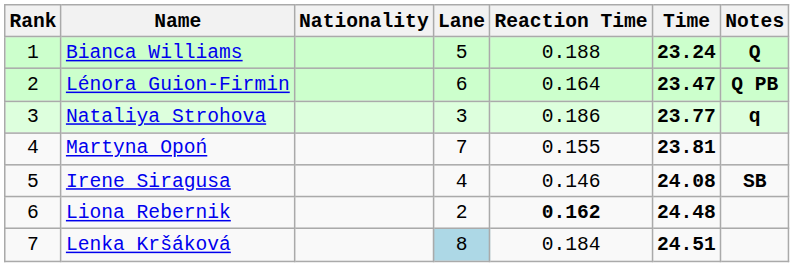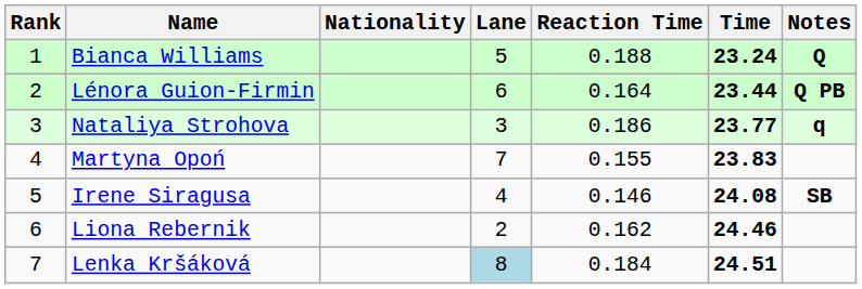 <table class="wikitable sortable" style="text-align:center">
 <tr>
 <th>Rank</th>
 <th>Name</th>
 <th>Nationality</th>
 <th>Lane</th>
 <th>Reaction Time</th>
 <th>Time</th>
 <th>Notes</th>
 </tr>
 <tr bgcolor=ccffcc>
 <td>1</td>
 <td align=left><a href='#'>Bianca Williams</a></td>
 <td align=left></td>
 <td>5</td>
 <td>0.188</td>
 <td><strong>23.24</strong></td>
 <td><strong>Q</strong></td>
 </tr>
 <tr bgcolor=ccffcc>
 <td>2</td>
 <td align=left><a href='#'>Lénora Guion-Firmin</a></td>
 <td align=left></td>
 <td>6</td>
 <td>0.164</td>
-<td><strong>23.47</strong></td>
+<td><strong>23.44</strong></td>
 <td><strong>Q PB</strong></td>
 </tr>
 <tr bgcolor=ddffdd>
 <td>3</td>
 <td align=left><a href='#'>Nataliya Strohova</a></td>
 <td align=left></td>
 <td>3</td>
 <td>0.186</td>
 <td><strong>23.77</strong></td>
 <td><strong>q</strong></td>
 </tr>
 <tr>
 <td>4</td>
 <td align=left><a href='#'>Martyna Opoń</a></td>
 <td align=left></td>
 <td>7</td>
 <td>0.155</td>
-<td><strong>23.81</strong></td>
+<td><strong>23.83</strong></td>
 <td></td>
 </tr>
 <tr>
 <td>5</td>
 <td align=left><a href='#'>Irene Siragusa</a></td>
 <td align=left></td>
 <td>4</td>
 <td>0.146</td>
 <td><strong>24.08</strong></td>
 <td><strong>SB</strong></td>
 </tr>
 <tr>
 <td>6</td>
 <td align=left><a href='#'>Liona Rebernik</a></td>
 <td align=left></td>
 <td>2</td>
-<td><strong>0.162</strong></td>
-<td><strong>24.48</strong></td>
+<td>0.162</td>
+<td><strong>24.46</strong></td>
 <td></td>
 </tr>
 <tr>
 <td>7</td>
 <td align=left><a href='#'>Lenka Kršáková</a></td>
 <td align=left></td>
 <td style="background: lightblue;">8</td>
 <td>0.184</td>
 <td><strong>24.51</strong></td>
 <td></td>
 </tr>
 </table>
